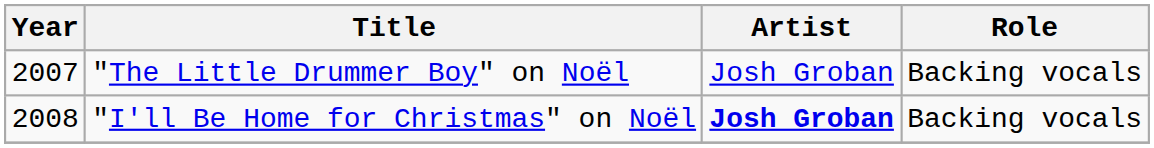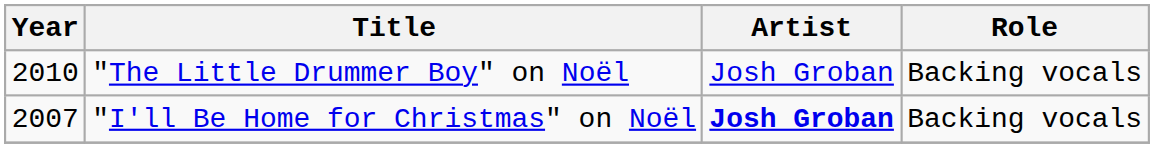 <table class="wikitable sortable">
 <tr>
 <th scope="col">Year</th>
 <th scope="col">Title</th>
 <th scope="col">Artist</th>
 <th scope="col">Role</th>
 </tr>
 <tr>
-<td>2007</td>
+<td>2010</td>
 <td>"<a href='#'>The Little Drummer Boy</a>" on <a href='#'>Noël</a></td>
 <td><a href='#'>Josh Groban</a></td>
 <td>Backing vocals</td>
 </tr>
 <tr>
-<td>2008</td>
+<td>2007</td>
 <td>"<a href='#'>I'll Be Home for Christmas</a>" on <a href='#'>Noël</a></td>
 <td><strong><a href='#'>Josh Groban</a></strong></td>
 <td>Backing vocals</td>
 </tr>
 <tr>
 </tr>
 </table>
